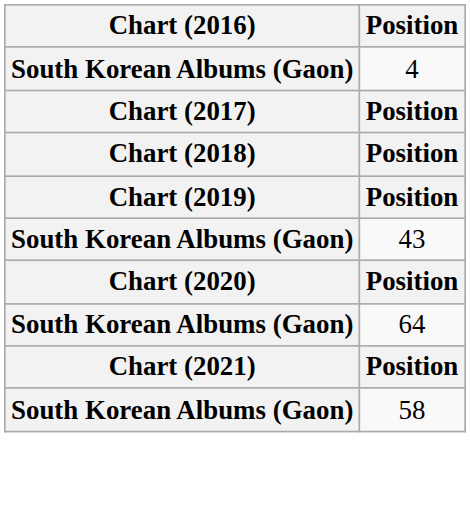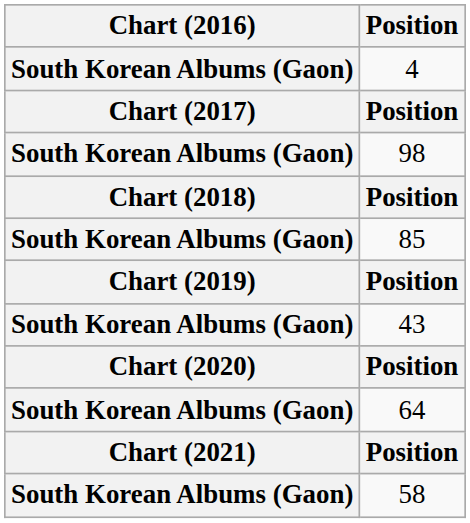 <table class="wikitable plainrowheaders" style="text-align:center">
 <tr>
 <th scope="col">Chart (2016)</th>
 <th scope="col">Position</th>
 </tr>
 <tr>
 <th scope="row">South Korean Albums (Gaon)</th>
 <td>4</td>
 </tr>
 <tr>
 <th scope="col">Chart (2017)</th>
 <th scope="col">Position</th>
 </tr>
 <tr>
+<th scope="row">South Korean Albums (Gaon)</th>
+<td>98</td>
+</tr>
+<tr>
 <th scope="col">Chart (2018)</th>
 <th scope="col">Position</th>
+</tr>
+<tr>
+<th scope="row">South Korean Albums (Gaon)</th>
+<td>85</td>
 </tr>
 <tr>
 <th scope="col">Chart (2019)</th>
 <th scope="col">Position</th>
 </tr>
 <tr>
 <th scope="row">South Korean Albums (Gaon)</th>
 <td>43</td>
 </tr>
 <tr>
 <th scope="col">Chart (2020)</th>
 <th scope="col">Position</th>
 </tr>
 <tr>
 <th scope="row">South Korean Albums (Gaon)</th>
 <td>64</td>
 </tr>
 <tr>
 <th scope="col">Chart (2021)</th>
 <th scope="col">Position</th>
 </tr>
 <tr>
 <th scope="row">South Korean Albums (Gaon)</th>
 <td>58</td>
 </tr>
 </table>
